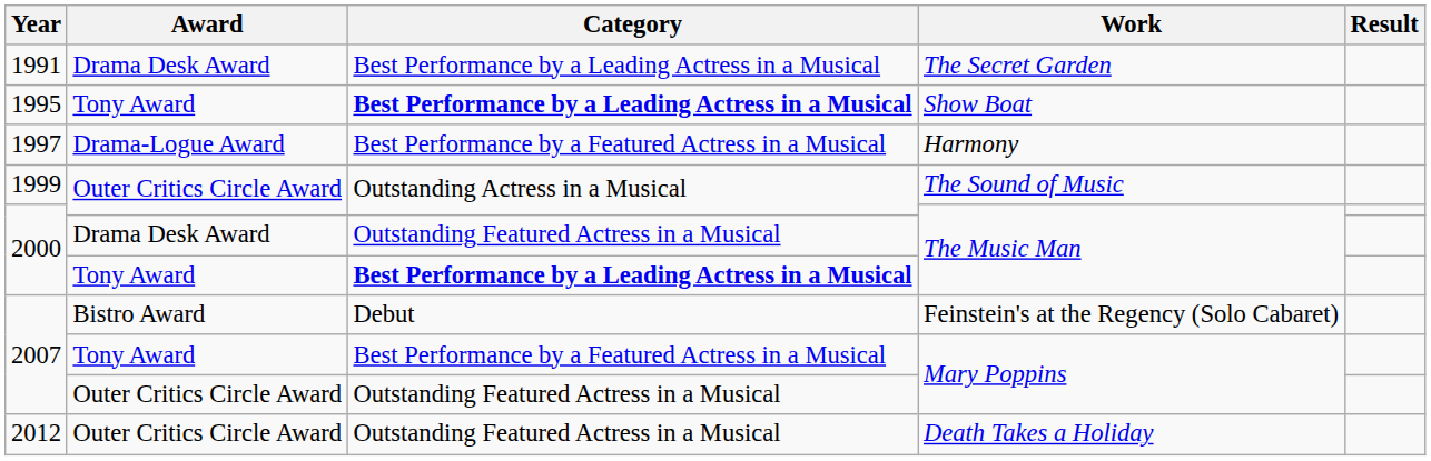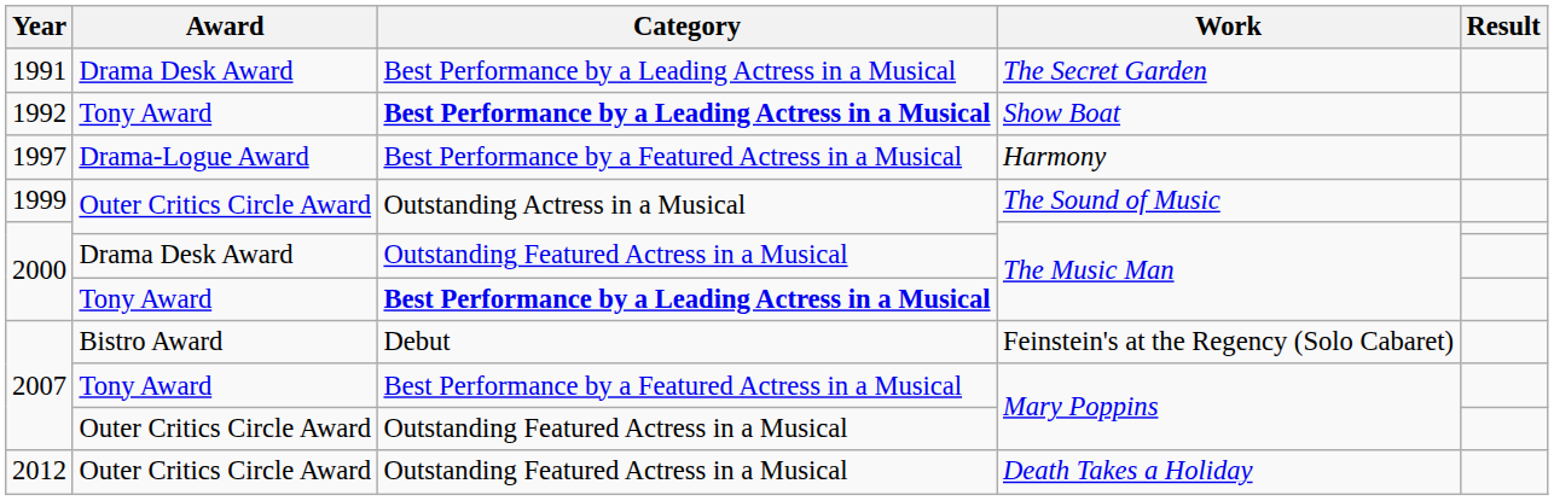 <table class="wikitable">
 <tr>
 <th>Year</th>
 <th>Award</th>
 <th>Category</th>
 <th>Work</th>
 <th>Result</th>
 </tr>
 <tr>
 <td>1991</td>
 <td><a href='#'>Drama Desk Award</a></td>
 <td><a href='#'>Best Performance by a Leading Actress in a Musical</a></td>
 <td><em><a href='#'>The Secret Garden</a></em></td>
 <td></td>
 </tr>
 <tr>
-<td>1995</td>
+<td>1992</td>
 <td><a href='#'>Tony Award</a></td>
 <td><strong><a href='#'>Best Performance by a Leading Actress in a Musical</a></strong></td>
 <td><em><a href='#'>Show Boat</a></em></td>
 <td></td>
 </tr>
 <tr>
 <td>1997</td>
 <td><a href='#'>Drama-Logue Award</a></td>
 <td><a href='#'>Best Performance by a Featured Actress in a Musical</a></td>
 <td><em>Harmony</em></td>
 <td></td>
 </tr>
 <tr>
 <td>1999</td>
 <td rowspan="2"><a href='#'>Outer Critics Circle Award</a></td>
 <td rowspan="2">Outstanding Actress in a Musical</td>
 <td><em><a href='#'>The Sound of Music</a></em></td>
 <td></td>
 </tr>
 <tr>
 <td rowspan="3">2000</td>
 <td rowspan="3"><em><a href='#'>The Music Man</a></em></td>
 <td></td>
 </tr>
 <tr>
 <td>Drama Desk Award</td>
 <td><a href='#'>Outstanding Featured Actress in a Musical</a></td>
 <td></td>
 </tr>
 <tr>
 <td><a href='#'>Tony Award</a></td>
 <td><strong><a href='#'>Best Performance by a Leading Actress in a Musical</a></strong></td>
 <td></td>
 </tr>
 <tr>
 <td rowspan="3">2007</td>
 <td>Bistro Award</td>
 <td>Debut</td>
 <td>Feinstein's at the Regency (Solo Cabaret)</td>
 <td></td>
 </tr>
 <tr>
 <td><a href='#'>Tony Award</a></td>
 <td><a href='#'>Best Performance by a Featured Actress in a Musical</a></td>
 <td rowspan="2"><em><a href='#'>Mary Poppins</a></em></td>
 <td></td>
 </tr>
 <tr>
 <td>Outer Critics Circle Award</td>
 <td>Outstanding Featured Actress in a Musical</td>
 <td></td>
 </tr>
 <tr>
 <td>2012</td>
 <td>Outer Critics Circle Award</td>
 <td>Outstanding Featured Actress in a Musical</td>
 <td><em><a href='#'>Death Takes a Holiday</a></em></td>
 <td></td>
 </tr>
 </table>
